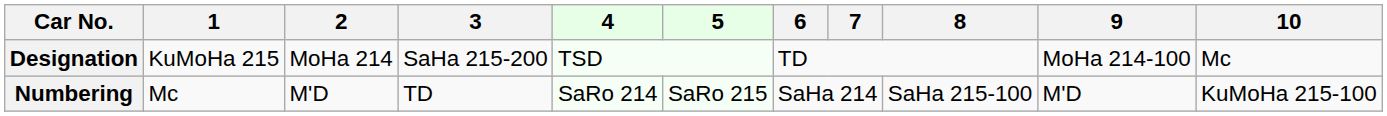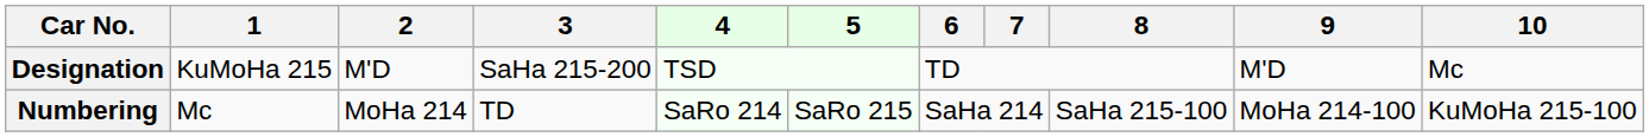 <table class="wikitable">
 <tr>
 <th>Car No.</th>
 <th>1</th>
 <th>2</th>
 <th>3</th>
 <th style="background: #E6FFE6">4</th>
 <th style="background: #E6FFE6">5</th>
 <th>6</th>
 <th>7</th>
 <th>8</th>
 <th>9</th>
 <th>10</th>
 </tr>
 <tr>
 <th>Designation</th>
 <td>KuMoHa 215</td>
-<td>MoHa 214</td>
+<td>M'D</td>
 <td>SaHa 215-200</td>
 <td colspan="2" style="background: #F5FFF5">TSD</td>
 <td colspan="3">TD</td>
-<td>MoHa 214-100</td>
+<td>M'D</td>
 <td>Mc</td>
 </tr>
 <tr>
 <th>Numbering</th>
 <td>Mc</td>
-<td>M'D</td>
+<td>MoHa 214</td>
 <td>TD</td>
 <td style="background: #F5FFF5">SaRo 214</td>
 <td style="background: #F5FFF5">SaRo 215</td>
 <td colspan="2">SaHa 214</td>
 <td>SaHa 215-100</td>
-<td>M'D</td>
+<td>MoHa 214-100</td>
 <td>KuMoHa 215-100</td>
 </tr>
 </table>
